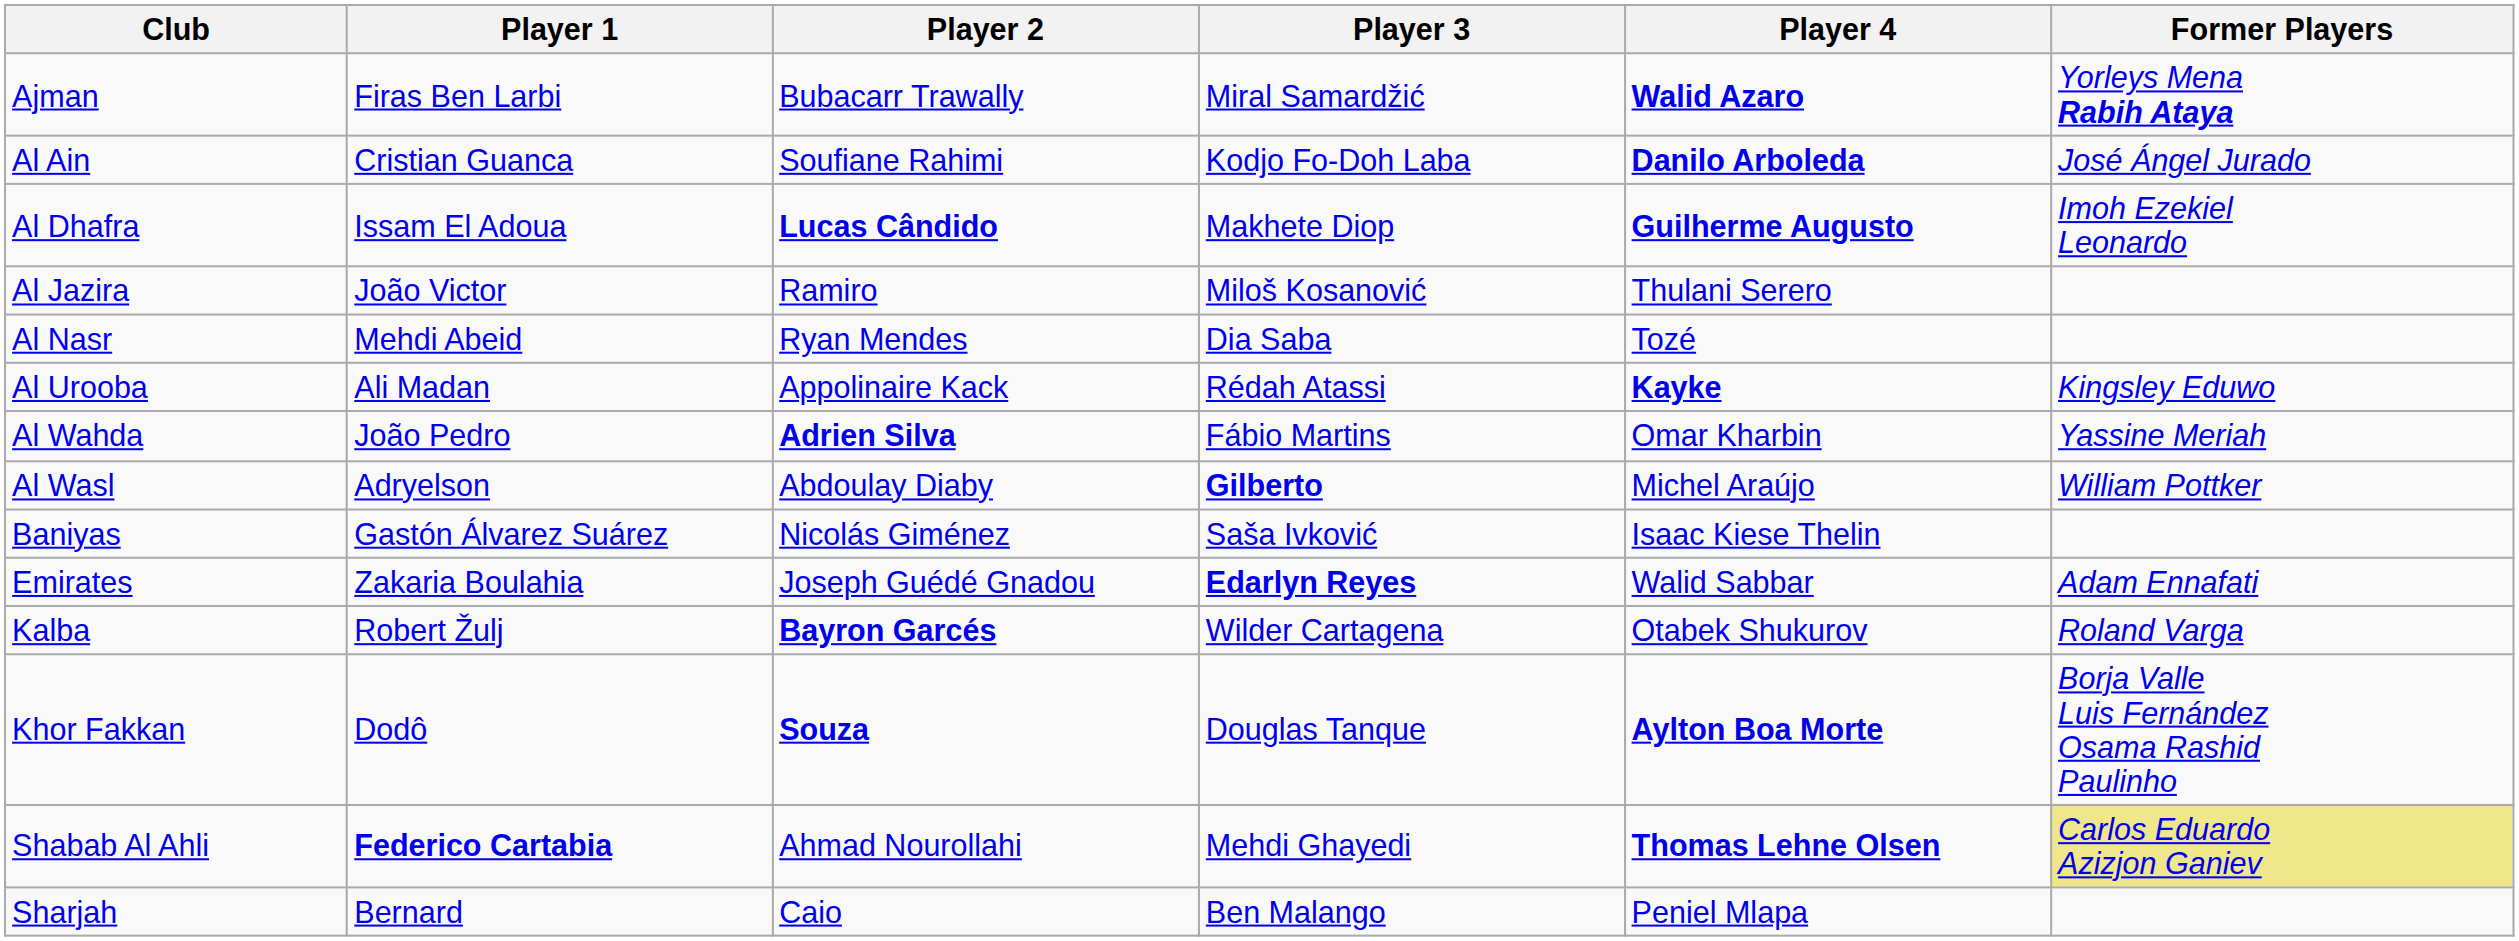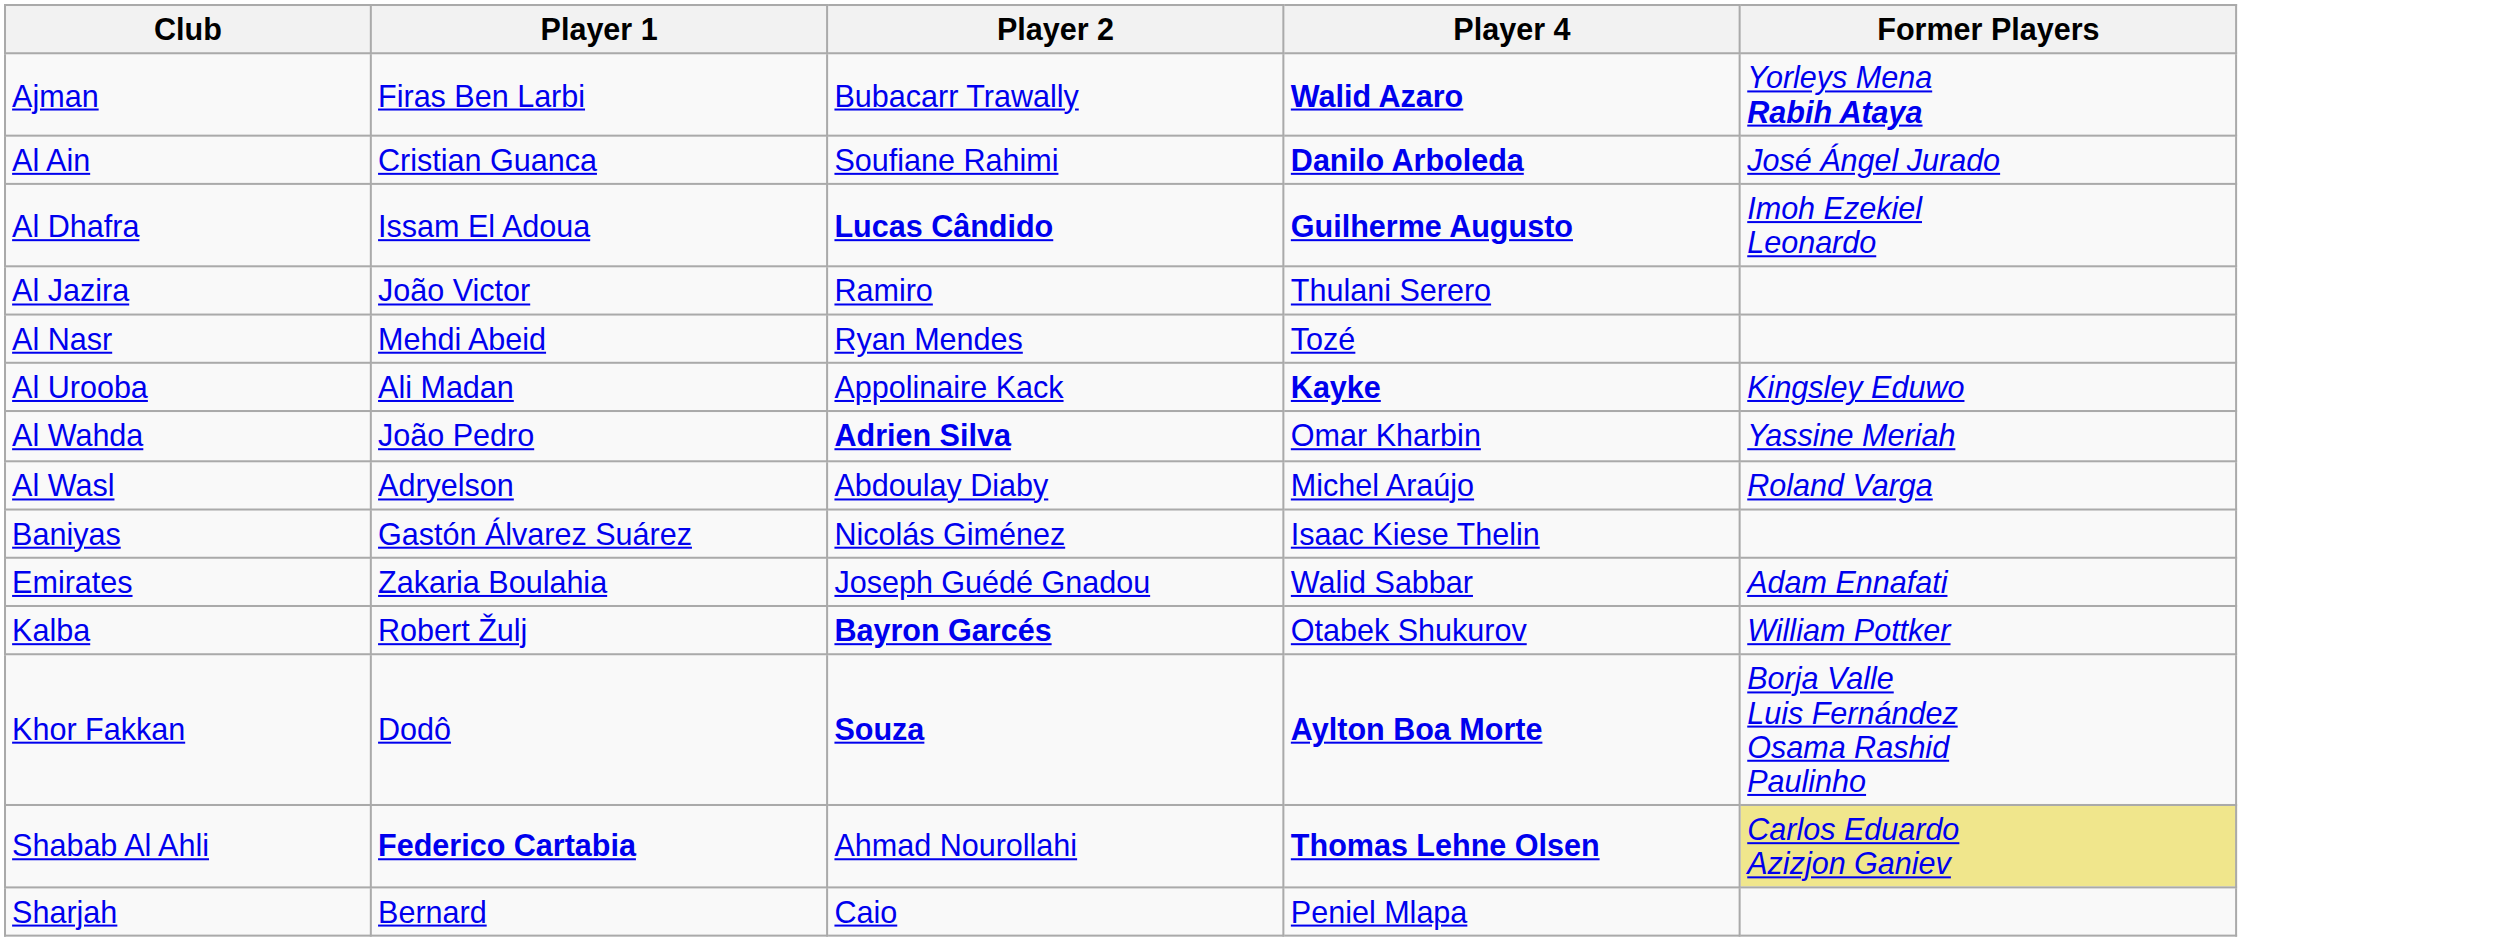 <table class="wikitable" border="1" style="text-align: left; font-size:95%">
 <tr>
 <th width="175">Club</th>
 <th width="220">Player 1</th>
 <th width="220">Player 2</th>
-<th width="220">Player 3</th>
 <th width="220">Player 4</th>
 <th width="240">Former Players</th>
 </tr>
 <tr>
 <td><a href='#'>Ajman</a></td>
 <td> <a href='#'>Firas Ben Larbi</a></td>
 <td> <a href='#'>Bubacarr Trawally</a></td>
-<td> <a href='#'>Miral Samardžić</a></td>
 <td> <strong><a href='#'>Walid Azaro</a></strong></td>
 <td> <em><a href='#'>Yorleys Mena</a></em><br> <strong><em><a href='#'>Rabih Ataya</a></em></strong></td>
 </tr>
 <tr>
 <td><a href='#'>Al Ain</a></td>
 <td> <a href='#'>Cristian Guanca</a></td>
 <td> <a href='#'>Soufiane Rahimi</a></td>
-<td> <a href='#'>Kodjo Fo-Doh Laba</a></td>
 <td> <strong><a href='#'>Danilo Arboleda</a></strong></td>
 <td> <em><a href='#'>José Ángel Jurado</a></em></td>
 </tr>
 <tr>
 <td><a href='#'>Al Dhafra</a></td>
 <td> <a href='#'>Issam El Adoua</a></td>
 <td> <strong><a href='#'>Lucas Cândido</a></strong></td>
-<td> <a href='#'>Makhete Diop</a></td>
 <td> <strong><a href='#'>Guilherme Augusto</a></strong></td>
 <td> <em><a href='#'>Imoh Ezekiel</a></em><br> <em><a href='#'>Leonardo</a></em></td>
 </tr>
 <tr>
 <td><a href='#'>Al Jazira</a></td>
 <td> <a href='#'>João Victor</a></td>
 <td> <a href='#'>Ramiro</a></td>
-<td> <a href='#'>Miloš Kosanović</a></td>
 <td> <a href='#'>Thulani Serero</a></td>
 <td></td>
 </tr>
 <tr>
 <td><a href='#'>Al Nasr</a></td>
 <td> <a href='#'>Mehdi Abeid</a></td>
 <td> <a href='#'>Ryan Mendes</a></td>
-<td> <a href='#'>Dia Saba</a></td>
 <td> <a href='#'>Tozé</a></td>
 <td></td>
 </tr>
 <tr>
 <td><a href='#'>Al Urooba</a></td>
 <td> <a href='#'>Ali Madan</a></td>
 <td> <a href='#'>Appolinaire Kack</a></td>
-<td> <a href='#'>Rédah Atassi</a></td>
 <td> <strong><a href='#'>Kayke</a></strong></td>
 <td> <em><a href='#'>Kingsley Eduwo</a></em></td>
 </tr>
 <tr>
 <td><a href='#'>Al Wahda</a></td>
 <td> <a href='#'>João Pedro</a></td>
 <td> <strong><a href='#'>Adrien Silva</a></strong></td>
-<td> <a href='#'>Fábio Martins</a></td>
 <td> <a href='#'>Omar Kharbin</a></td>
 <td> <em><a href='#'>Yassine Meriah</a></em></td>
 </tr>
 <tr>
 <td><a href='#'>Al Wasl</a></td>
 <td> <a href='#'>Adryelson</a></td>
 <td> <a href='#'>Abdoulay Diaby</a></td>
-<td> <strong><a href='#'>Gilberto</a></strong></td>
 <td> <a href='#'>Michel Araújo</a></td>
-<td> <em><a href='#'>William Pottker</a></em></td>
+<td> <em><a href='#'>Roland Varga</a></em></td>
 </tr>
 <tr>
 <td><a href='#'>Baniyas</a></td>
 <td> <a href='#'>Gastón Álvarez Suárez</a></td>
 <td> <a href='#'>Nicolás Giménez</a></td>
-<td> <a href='#'>Saša Ivković</a></td>
 <td> <a href='#'>Isaac Kiese Thelin</a></td>
 <td></td>
 </tr>
 <tr>
 <td><a href='#'>Emirates</a></td>
 <td> <a href='#'>Zakaria Boulahia</a></td>
 <td> <a href='#'>Joseph Guédé Gnadou</a></td>
-<td> <strong><a href='#'>Edarlyn Reyes</a></strong></td>
 <td> <a href='#'>Walid Sabbar</a></td>
 <td> <em><a href='#'>Adam Ennafati</a></em></td>
 </tr>
 <tr>
 <td><a href='#'>Kalba</a></td>
 <td> <a href='#'>Robert Žulj</a></td>
 <td> <strong><a href='#'>Bayron Garcés</a></strong></td>
-<td> <a href='#'>Wilder Cartagena</a></td>
 <td> <a href='#'>Otabek Shukurov</a></td>
-<td> <em><a href='#'>Roland Varga</a></em></td>
+<td> <em><a href='#'>William Pottker</a></em></td>
 </tr>
 <tr>
 <td><a href='#'>Khor Fakkan</a></td>
 <td> <a href='#'>Dodô</a></td>
 <td> <strong><a href='#'>Souza</a></strong></td>
-<td> <a href='#'>Douglas Tanque</a></td>
 <td> <strong><a href='#'>Aylton Boa Morte</a></strong></td>
 <td> <em><a href='#'>Borja Valle</a></em><br> <em><a href='#'>Luis Fernández</a></em><br> <em><a href='#'>Osama Rashid</a></em><br> <em><a href='#'>Paulinho</a></em></td>
 </tr>
 <tr>
 <td><a href='#'>Shabab Al Ahli</a></td>
 <td> <strong><a href='#'>Federico Cartabia</a></strong></td>
 <td> <a href='#'>Ahmad Nourollahi</a></td>
-<td> <a href='#'>Mehdi Ghayedi</a></td>
 <td> <strong><a href='#'>Thomas Lehne Olsen</a></strong></td>
 <td style="background: khaki;"> <em><a href='#'>Carlos Eduardo</a></em><br> <em><a href='#'>Azizjon Ganiev</a></em></td>
 </tr>
 <tr>
 <td><a href='#'>Sharjah</a></td>
 <td> <a href='#'>Bernard</a></td>
 <td> <a href='#'>Caio</a></td>
-<td> <a href='#'>Ben Malango</a></td>
 <td> <a href='#'>Peniel Mlapa</a></td>
 <td></td>
 </tr>
 </table>
